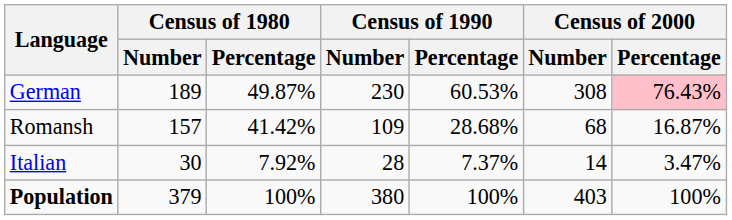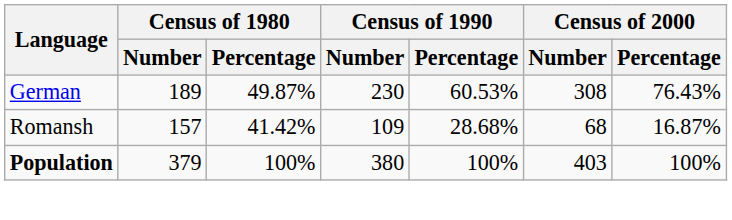 <table class="wikitable">
 <tr ---->
 <th rowspan="2">Language</th>
 <th colspan="2">Census of 1980</th>
 <th colspan="2">Census of 1990</th>
 <th colspan="2">Census of 2000</th>
 </tr>
 <tr ---->
 <th>Number</th>
 <th>Percentage</th>
 <th>Number</th>
 <th>Percentage</th>
 <th>Number</th>
 <th>Percentage</th>
 </tr>
 <tr ---->
 <td><a href='#'>German</a></td>
 <td align=right>189</td>
 <td align=right>49.87%</td>
 <td align=right>230</td>
 <td align=right>60.53%</td>
 <td align=right>308</td>
-<td align=right style="background: pink;">76.43%</td>
+<td align=right>76.43%</td>
 </tr>
 <tr ---->
 <td>Romansh</td>
 <td align=right>157</td>
 <td align=right>41.42%</td>
 <td align=right>109</td>
 <td align=right>28.68%</td>
 <td align=right>68</td>
 <td align=right>16.87%</td>
 </tr>
 <tr ---->
-<td><a href='#'>Italian</a></td>
-<td align=right>30</td>
-<td align=right>7.92%</td>
-<td align=right>28</td>
-<td align=right>7.37%</td>
-<td align=right>14</td>
-<td align=right>3.47%</td>
-</tr>
-<tr ---->
 <td><strong>Population</strong></td>
 <td align=right>379</td>
 <td align=right>100%</td>
 <td align=right>380</td>
 <td align=right>100%</td>
 <td align=right>403</td>
 <td align=right>100%</td>
 </tr>
 </table>
